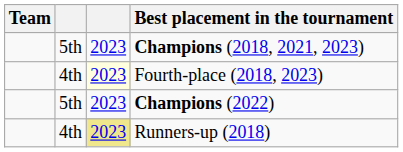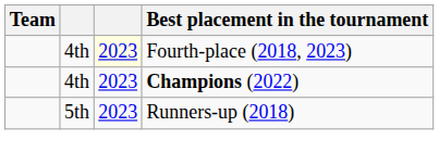 <table class="wikitable sortable">
 <tr>
 <th>Team</th>
 <th></th>
 <th></th>
 <th>Best placement in the tournament</th>
 </tr>
 <tr>
 <td></td>
-<td align=center>5th</td>
-<td><a href='#'>2023</a></td>
-<td><strong>Champions</strong> (<a href='#'>2018</a>, <a href='#'>2021</a>, <a href='#'>2023</a>)</td>
-</tr>
-<tr>
-<td></td>
 <td align=center>4th</td>
 <td style="background: lightyellow;"><a href='#'>2023</a></td>
 <td>Fourth-place (<a href='#'>2018</a>, <a href='#'>2023</a>)</td>
 </tr>
 <tr>
 <td></td>
-<td align=center>5th</td>
+<td align=center>4th</td>
 <td><a href='#'>2023</a></td>
 <td><strong>Champions</strong> (<a href='#'>2022</a>)</td>
 </tr>
 <tr>
 <td></td>
-<td align=center>4th</td>
-<td style="background: khaki;"><a href='#'>2023</a></td>
+<td align=center>5th</td>
+<td><a href='#'>2023</a></td>
 <td>Runners-up (<a href='#'>2018</a>)</td>
 </tr>
 </table>
